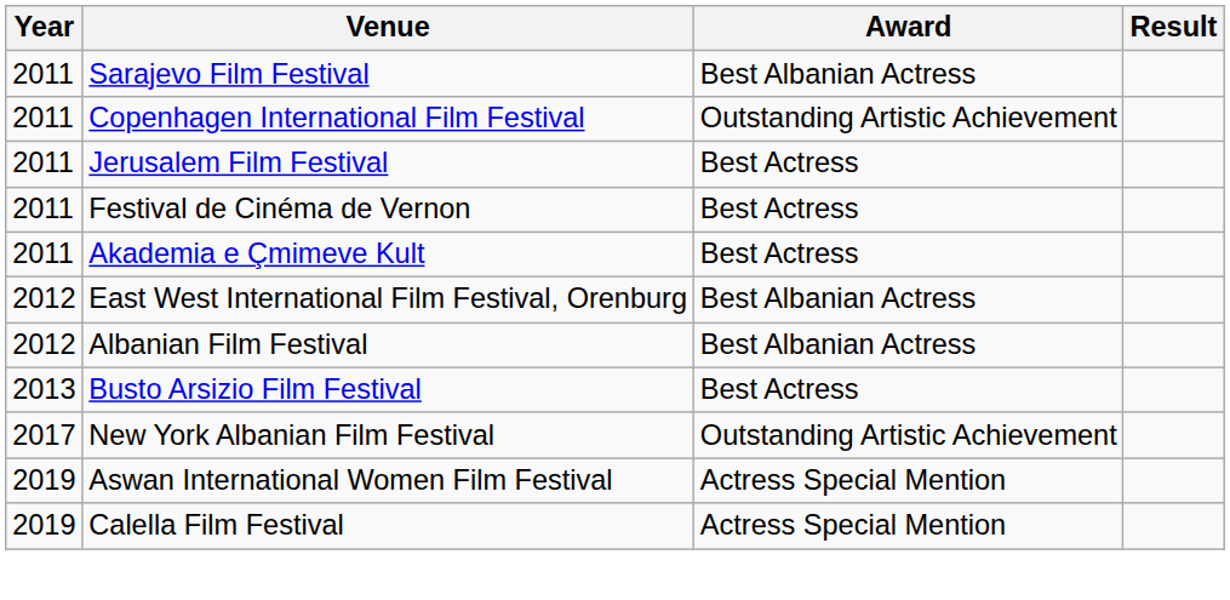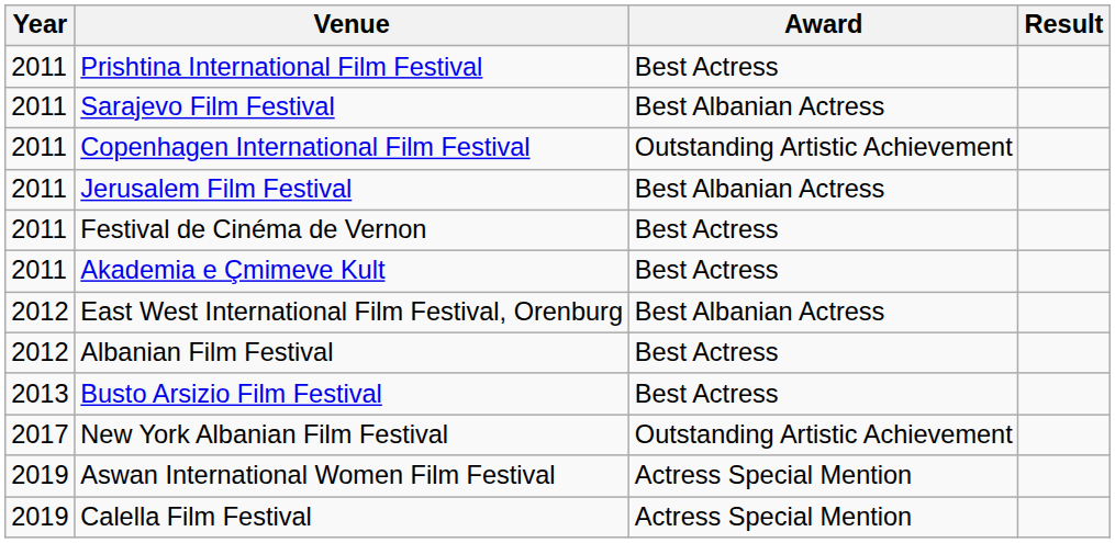 <table class="wikitable">
 <tr>
 <th>Year</th>
 <th>Venue</th>
 <th>Award</th>
 <th>Result</th>
+</tr>
+<tr>
+<td>2011</td>
+<td><a href='#'>Prishtina International Film Festival</a></td>
+<td>Best Actress</td>
+<td></td>
 </tr>
 <tr>
 <td>2011</td>
 <td><a href='#'>Sarajevo Film Festival</a></td>
 <td>Best Albanian Actress</td>
 <td></td>
 </tr>
 <tr>
 <td>2011</td>
 <td><a href='#'>Copenhagen International Film Festival</a></td>
 <td>Outstanding Artistic Achievement</td>
 <td></td>
 </tr>
 <tr>
 <td>2011</td>
 <td><a href='#'>Jerusalem Film Festival</a></td>
-<td>Best Actress</td>
+<td>Best Albanian Actress</td>
 <td></td>
 </tr>
 <tr>
 <td>2011</td>
 <td>Festival de Cinéma de Vernon</td>
 <td>Best Actress</td>
 <td></td>
 </tr>
 <tr>
 <td>2011</td>
 <td><a href='#'>Akademia e Çmimeve Kult</a></td>
 <td>Best Actress</td>
 <td></td>
 </tr>
 <tr>
 <td>2012</td>
 <td>East West International Film Festival, Orenburg</td>
 <td>Best Albanian Actress</td>
 <td></td>
 </tr>
 <tr>
 <td>2012</td>
 <td>Albanian Film Festival</td>
-<td>Best Albanian Actress</td>
+<td>Best Actress</td>
 <td></td>
 </tr>
 <tr>
 <td>2013</td>
 <td><a href='#'>Busto Arsizio Film Festival</a></td>
 <td>Best Actress</td>
 <td></td>
 </tr>
 <tr>
 <td>2017</td>
 <td>New York Albanian Film Festival</td>
 <td>Outstanding Artistic Achievement</td>
 <td></td>
 </tr>
 <tr>
 <td>2019</td>
 <td>Aswan International Women Film Festival</td>
 <td>Actress Special Mention</td>
 <td></td>
 </tr>
 <tr>
 <td>2019</td>
 <td>Calella Film Festival</td>
 <td>Actress Special Mention</td>
 <td></td>
 </tr>
 </table>
